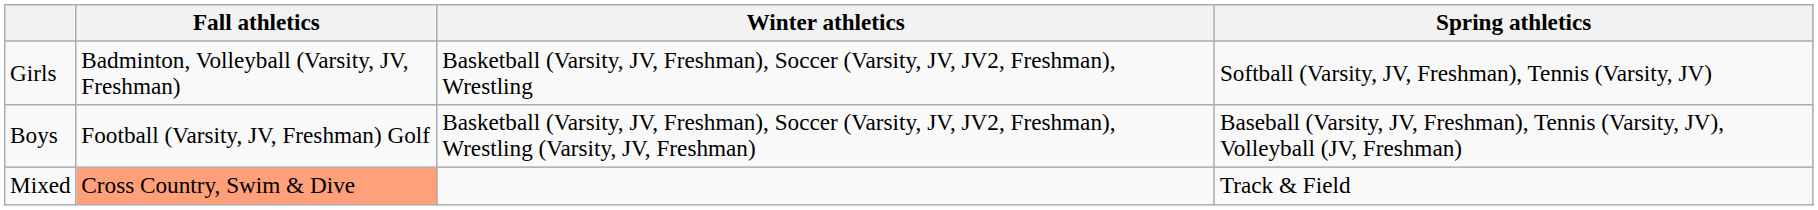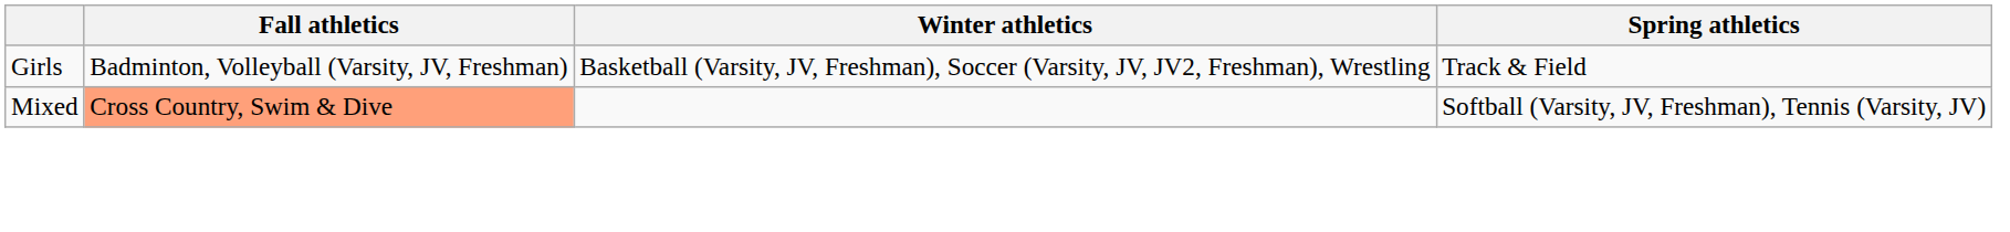 <table class="wikitable">
 <tr>
 <th></th>
 <th>Fall athletics</th>
 <th>Winter athletics</th>
 <th>Spring athletics</th>
 </tr>
 <tr>
 <td>Girls</td>
 <td>Badminton, Volleyball (Varsity, JV, Freshman)</td>
 <td>Basketball (Varsity, JV, Freshman), Soccer (Varsity, JV, JV2, Freshman), Wrestling</td>
-<td>Softball (Varsity, JV, Freshman), Tennis (Varsity, JV)</td>
-</tr>
-<tr>
-<td>Boys</td>
-<td>Football (Varsity, JV, Freshman) Golf</td>
-<td>Basketball (Varsity, JV, Freshman), Soccer (Varsity, JV, JV2, Freshman), Wrestling (Varsity, JV, Freshman)</td>
-<td>Baseball (Varsity, JV, Freshman), Tennis (Varsity, JV), Volleyball (JV, Freshman)</td>
+<td>Track & Field</td>
 </tr>
 <tr>
 <td>Mixed</td>
 <td style="background: lightsalmon;">Cross Country, Swim & Dive</td>
 <td></td>
-<td>Track & Field</td>
+<td>Softball (Varsity, JV, Freshman), Tennis (Varsity, JV)</td>
 </tr>
 </table>
